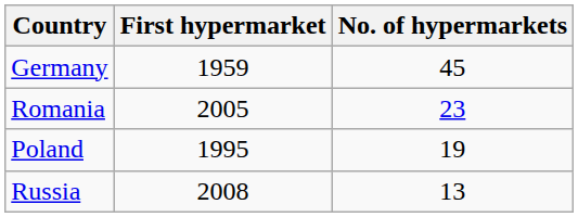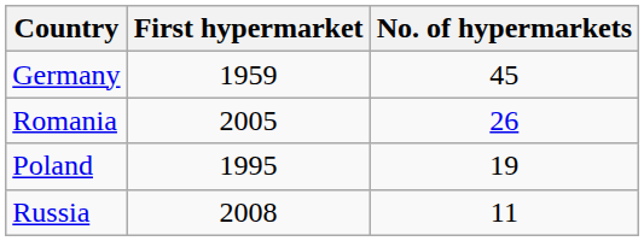 <table class="wikitable">
 <tr>
 <th>Country</th>
 <th>First hypermarket</th>
 <th>No. of hypermarkets</th>
 </tr>
 <tr>
 <td><a href='#'>Germany</a></td>
 <td align=center>1959</td>
 <td align=center>45</td>
 </tr>
 <tr>
 <td><a href='#'>Romania</a></td>
 <td align=center>2005</td>
-<td align=center><a href='#'>23</a></td>
+<td align=center><a href='#'>26</a></td>
 </tr>
 <tr>
 <td><a href='#'>Poland</a></td>
 <td align=center>1995</td>
 <td align=center>19</td>
 </tr>
 <tr>
 <td><a href='#'>Russia</a></td>
 <td align=center>2008</td>
-<td align=center>13</td>
+<td align=center>11</td>
 </tr>
 </table>
